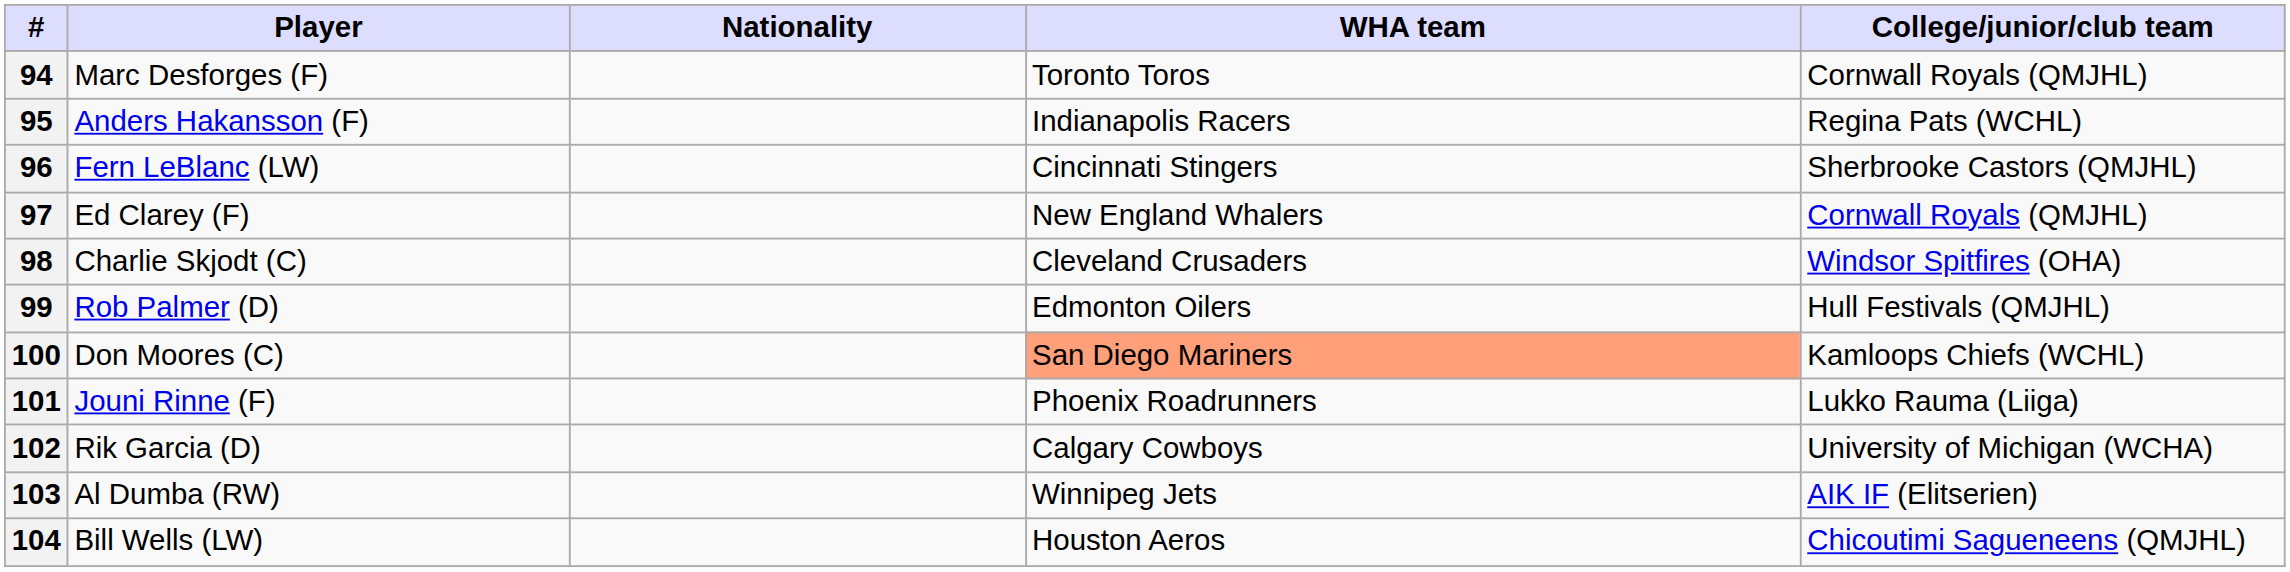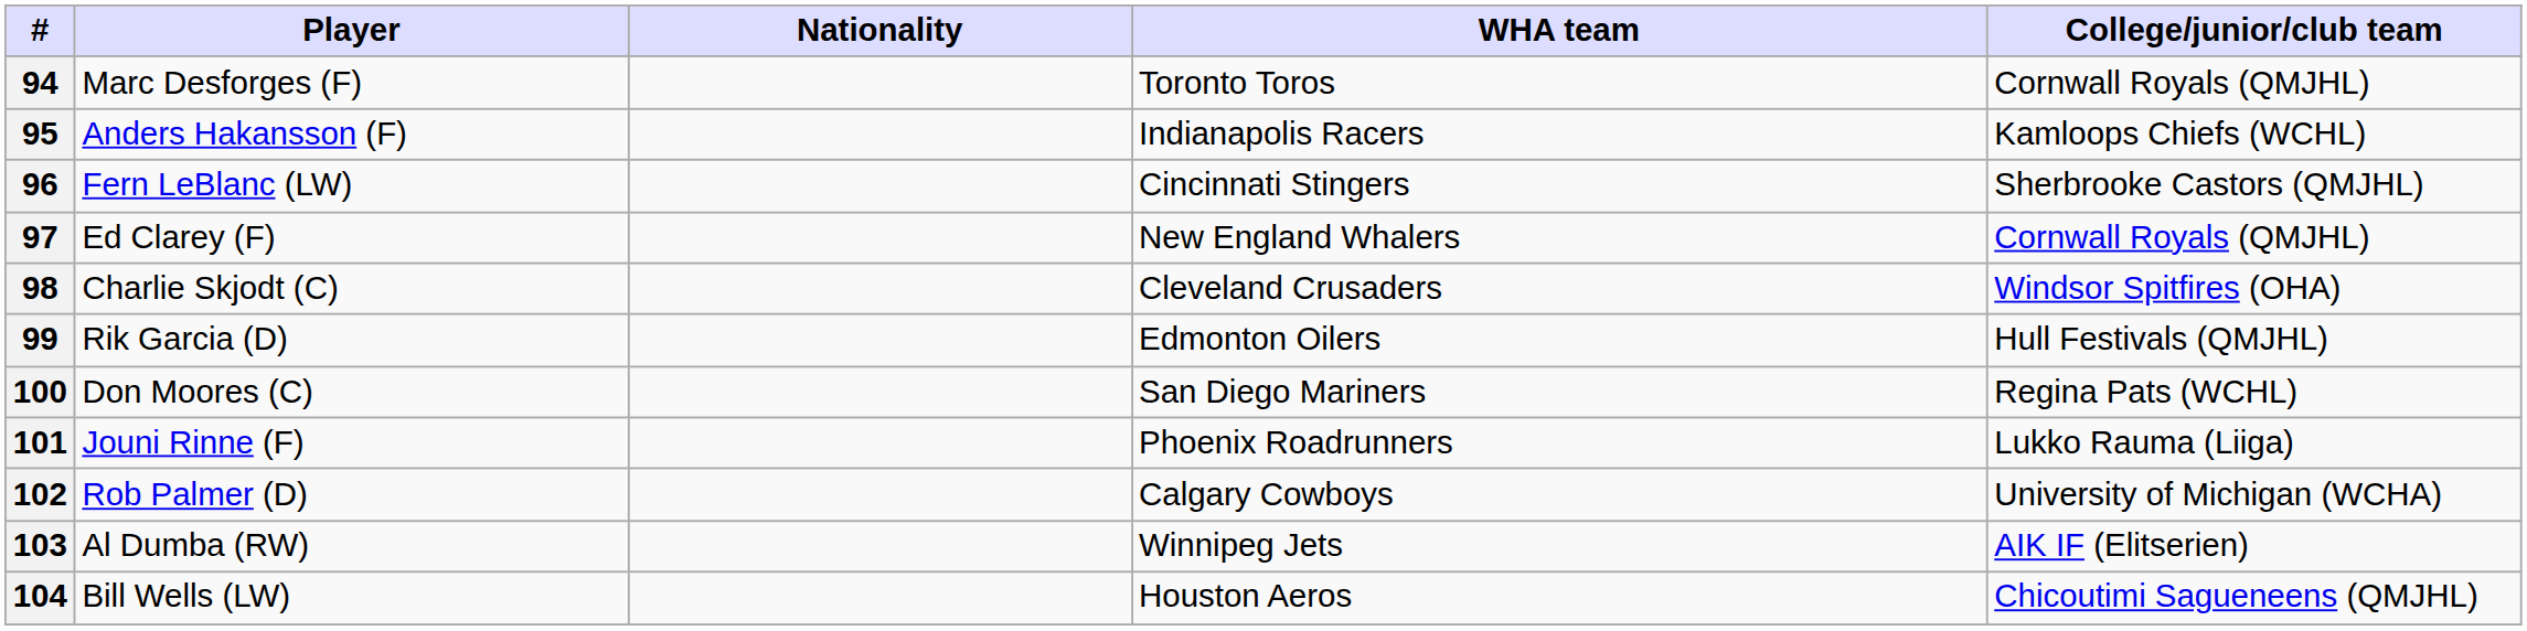 <table class="wikitable">
 <tr>
 <th style="background:#ddf; width:2.75%;">#</th>
 <th style="background:#ddf; width:22.0%;">Player</th>
 <th style="background:#ddf; width:20.0%;">Nationality</th>
 <th style="background:#ddf; width:34.0%;">WHA team</th>
 <th style="background:#ddf; width:100.0%;">College/junior/club team</th>
 </tr>
 <tr>
 <th>94</th>
 <td>Marc Desforges (F)</td>
 <td></td>
 <td>Toronto Toros</td>
 <td>Cornwall Royals (QMJHL)</td>
 </tr>
 <tr>
 <th>95</th>
 <td><a href='#'>Anders Hakansson</a> (F)</td>
 <td></td>
 <td>Indianapolis Racers</td>
-<td>Regina Pats (WCHL)</td>
+<td>Kamloops Chiefs (WCHL)</td>
 </tr>
 <tr>
 <th>96</th>
 <td><a href='#'>Fern LeBlanc</a> (LW)</td>
 <td></td>
 <td>Cincinnati Stingers</td>
 <td>Sherbrooke Castors (QMJHL)</td>
 </tr>
 <tr>
 <th>97</th>
 <td>Ed Clarey (F)</td>
 <td></td>
 <td>New England Whalers</td>
 <td><a href='#'>Cornwall Royals</a> (QMJHL)</td>
 </tr>
 <tr>
 <th>98</th>
 <td>Charlie Skjodt (C)</td>
 <td></td>
 <td>Cleveland Crusaders</td>
 <td><a href='#'>Windsor Spitfires</a> (OHA)</td>
 </tr>
 <tr>
 <th>99</th>
-<td><a href='#'>Rob Palmer</a> (D)</td>
+<td>Rik Garcia (D)</td>
 <td></td>
 <td>Edmonton Oilers</td>
 <td>Hull Festivals (QMJHL)</td>
 </tr>
 <tr>
 <th>100</th>
 <td>Don Moores (C)</td>
 <td></td>
-<td style="background: lightsalmon;">San Diego Mariners</td>
-<td>Kamloops Chiefs (WCHL)</td>
+<td>San Diego Mariners</td>
+<td>Regina Pats (WCHL)</td>
 </tr>
 <tr>
 <th>101</th>
 <td><a href='#'>Jouni Rinne</a> (F)</td>
 <td></td>
 <td>Phoenix Roadrunners</td>
 <td>Lukko Rauma (Liiga)</td>
 </tr>
 <tr>
 <th>102</th>
-<td>Rik Garcia (D)</td>
+<td><a href='#'>Rob Palmer</a> (D)</td>
 <td></td>
 <td>Calgary Cowboys</td>
 <td>University of Michigan (WCHA)</td>
 </tr>
 <tr>
 <th>103</th>
 <td>Al Dumba (RW)</td>
 <td></td>
 <td>Winnipeg Jets</td>
 <td><a href='#'>AIK IF</a> (Elitserien)</td>
 </tr>
 <tr>
 <th>104</th>
 <td>Bill Wells (LW)</td>
 <td></td>
 <td>Houston Aeros</td>
 <td><a href='#'>Chicoutimi Sagueneens</a> (QMJHL)</td>
 </tr>
 </table>
